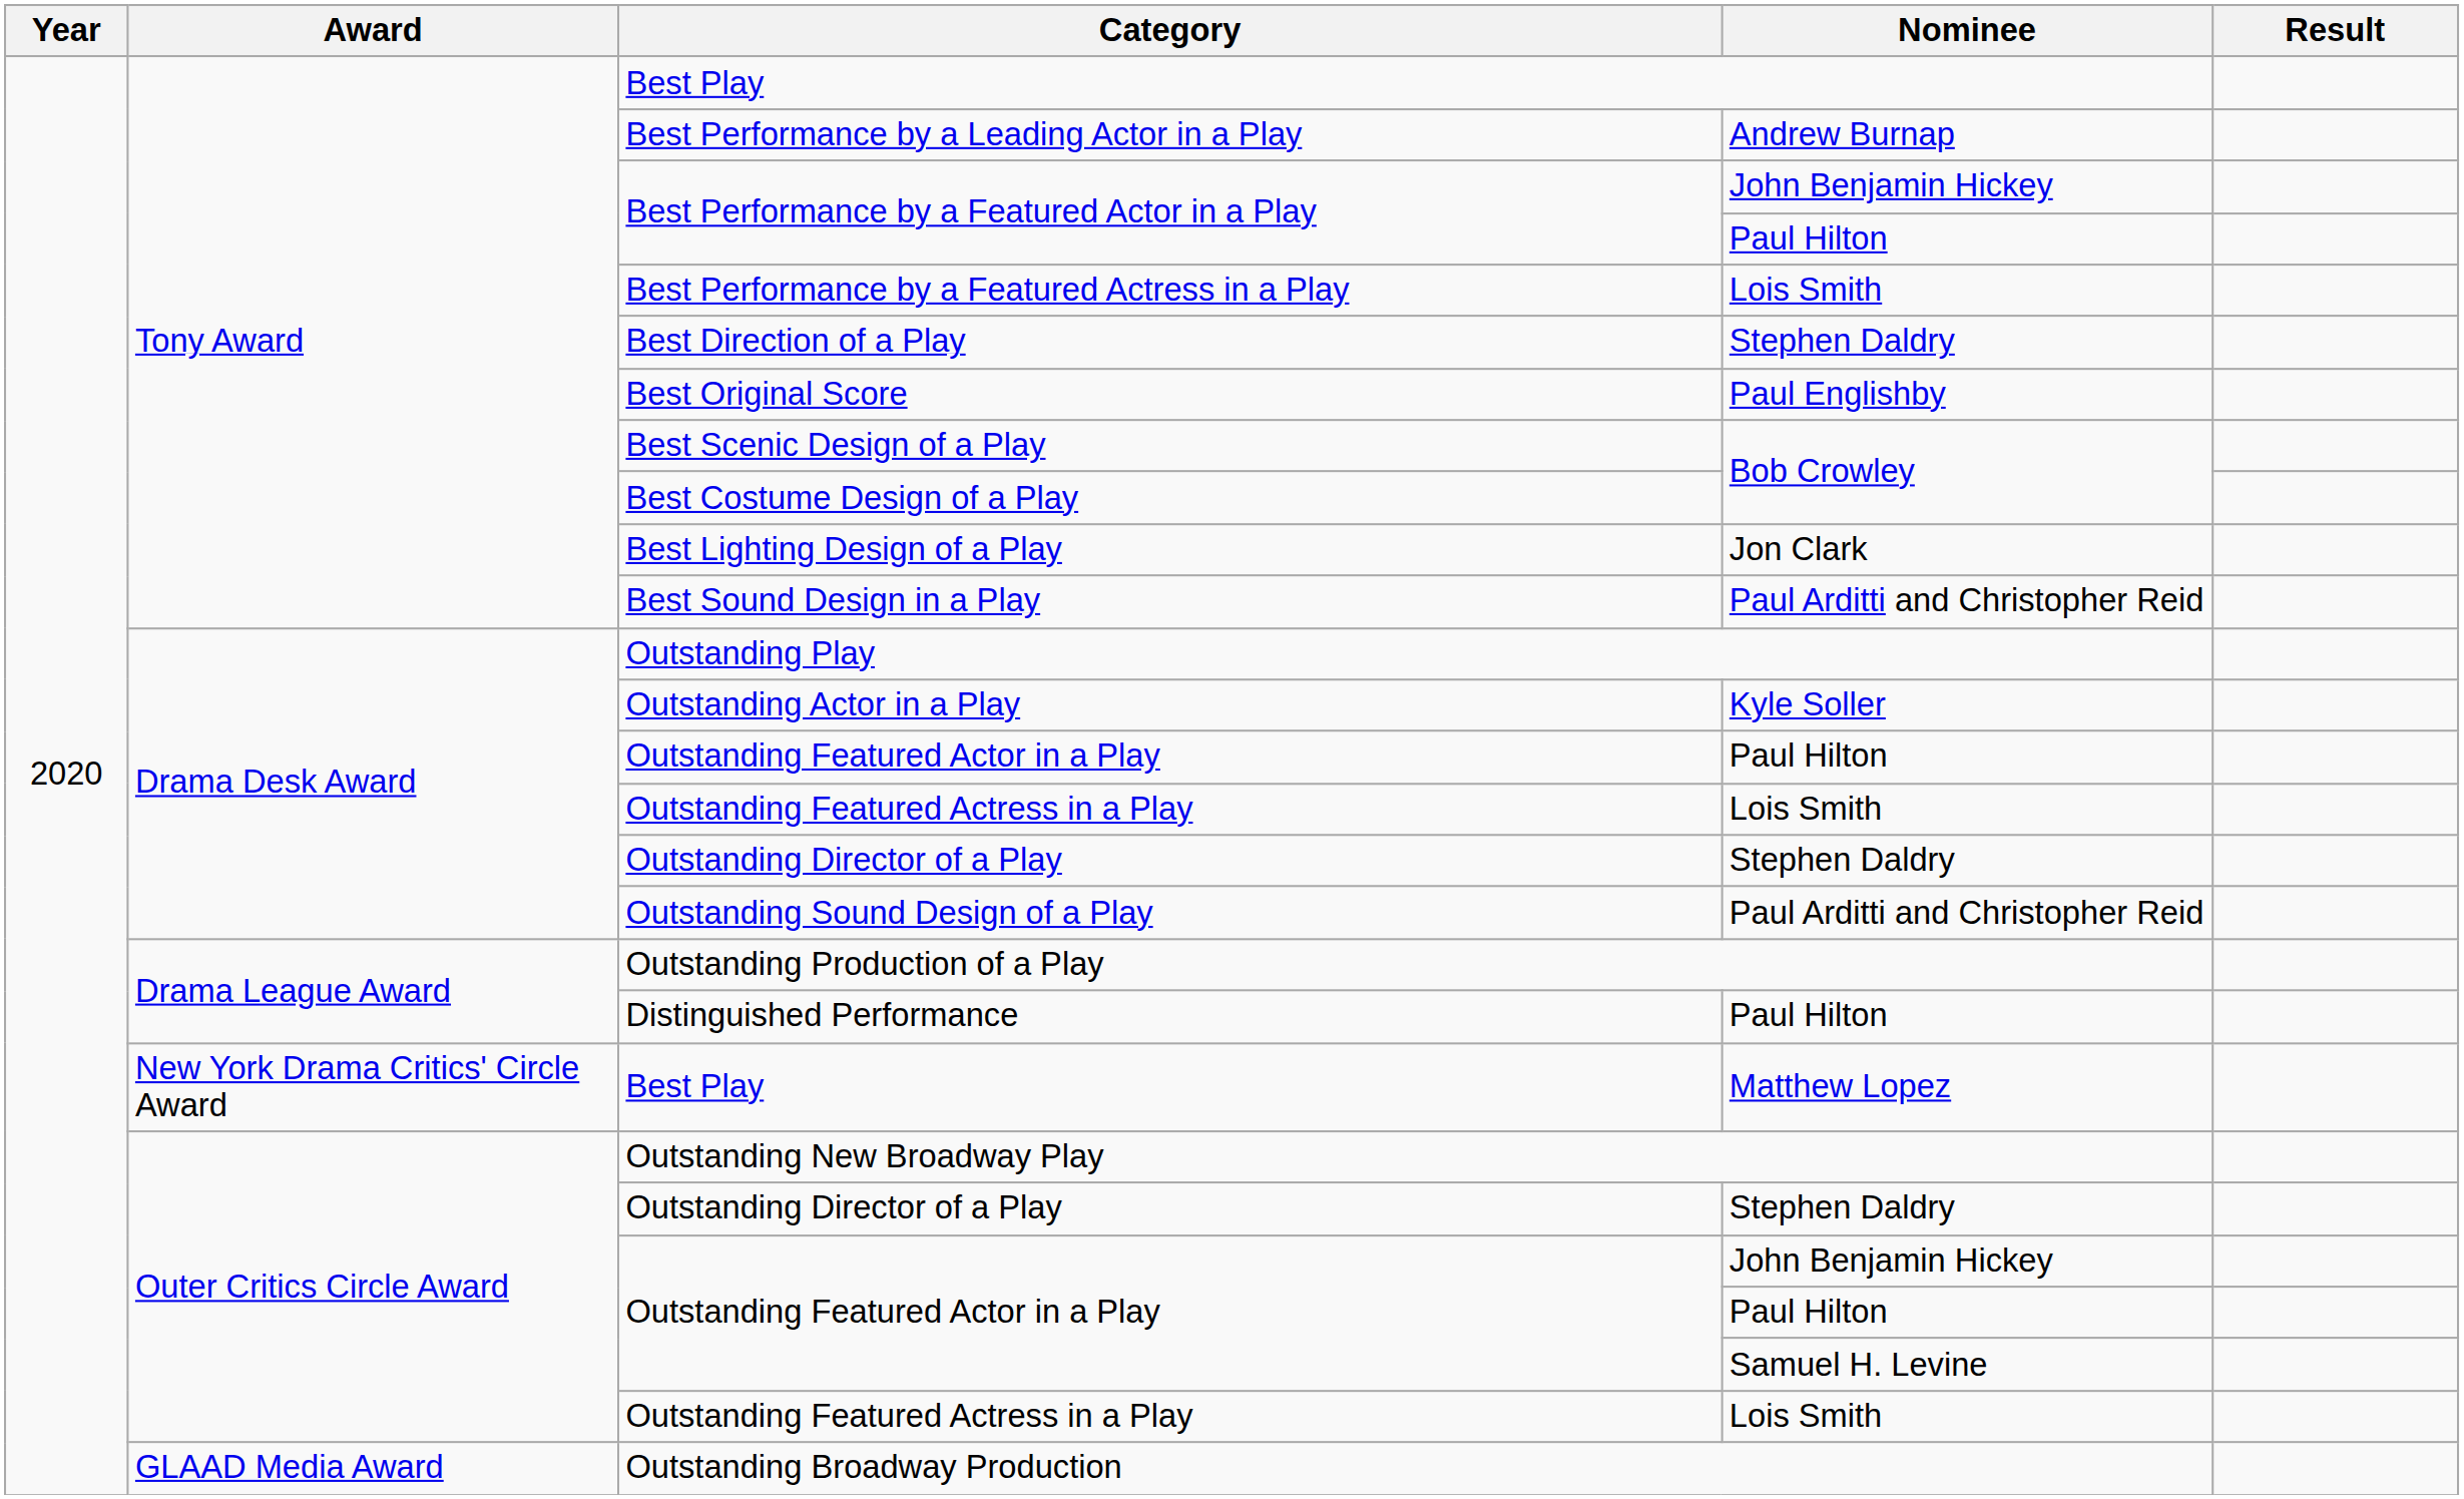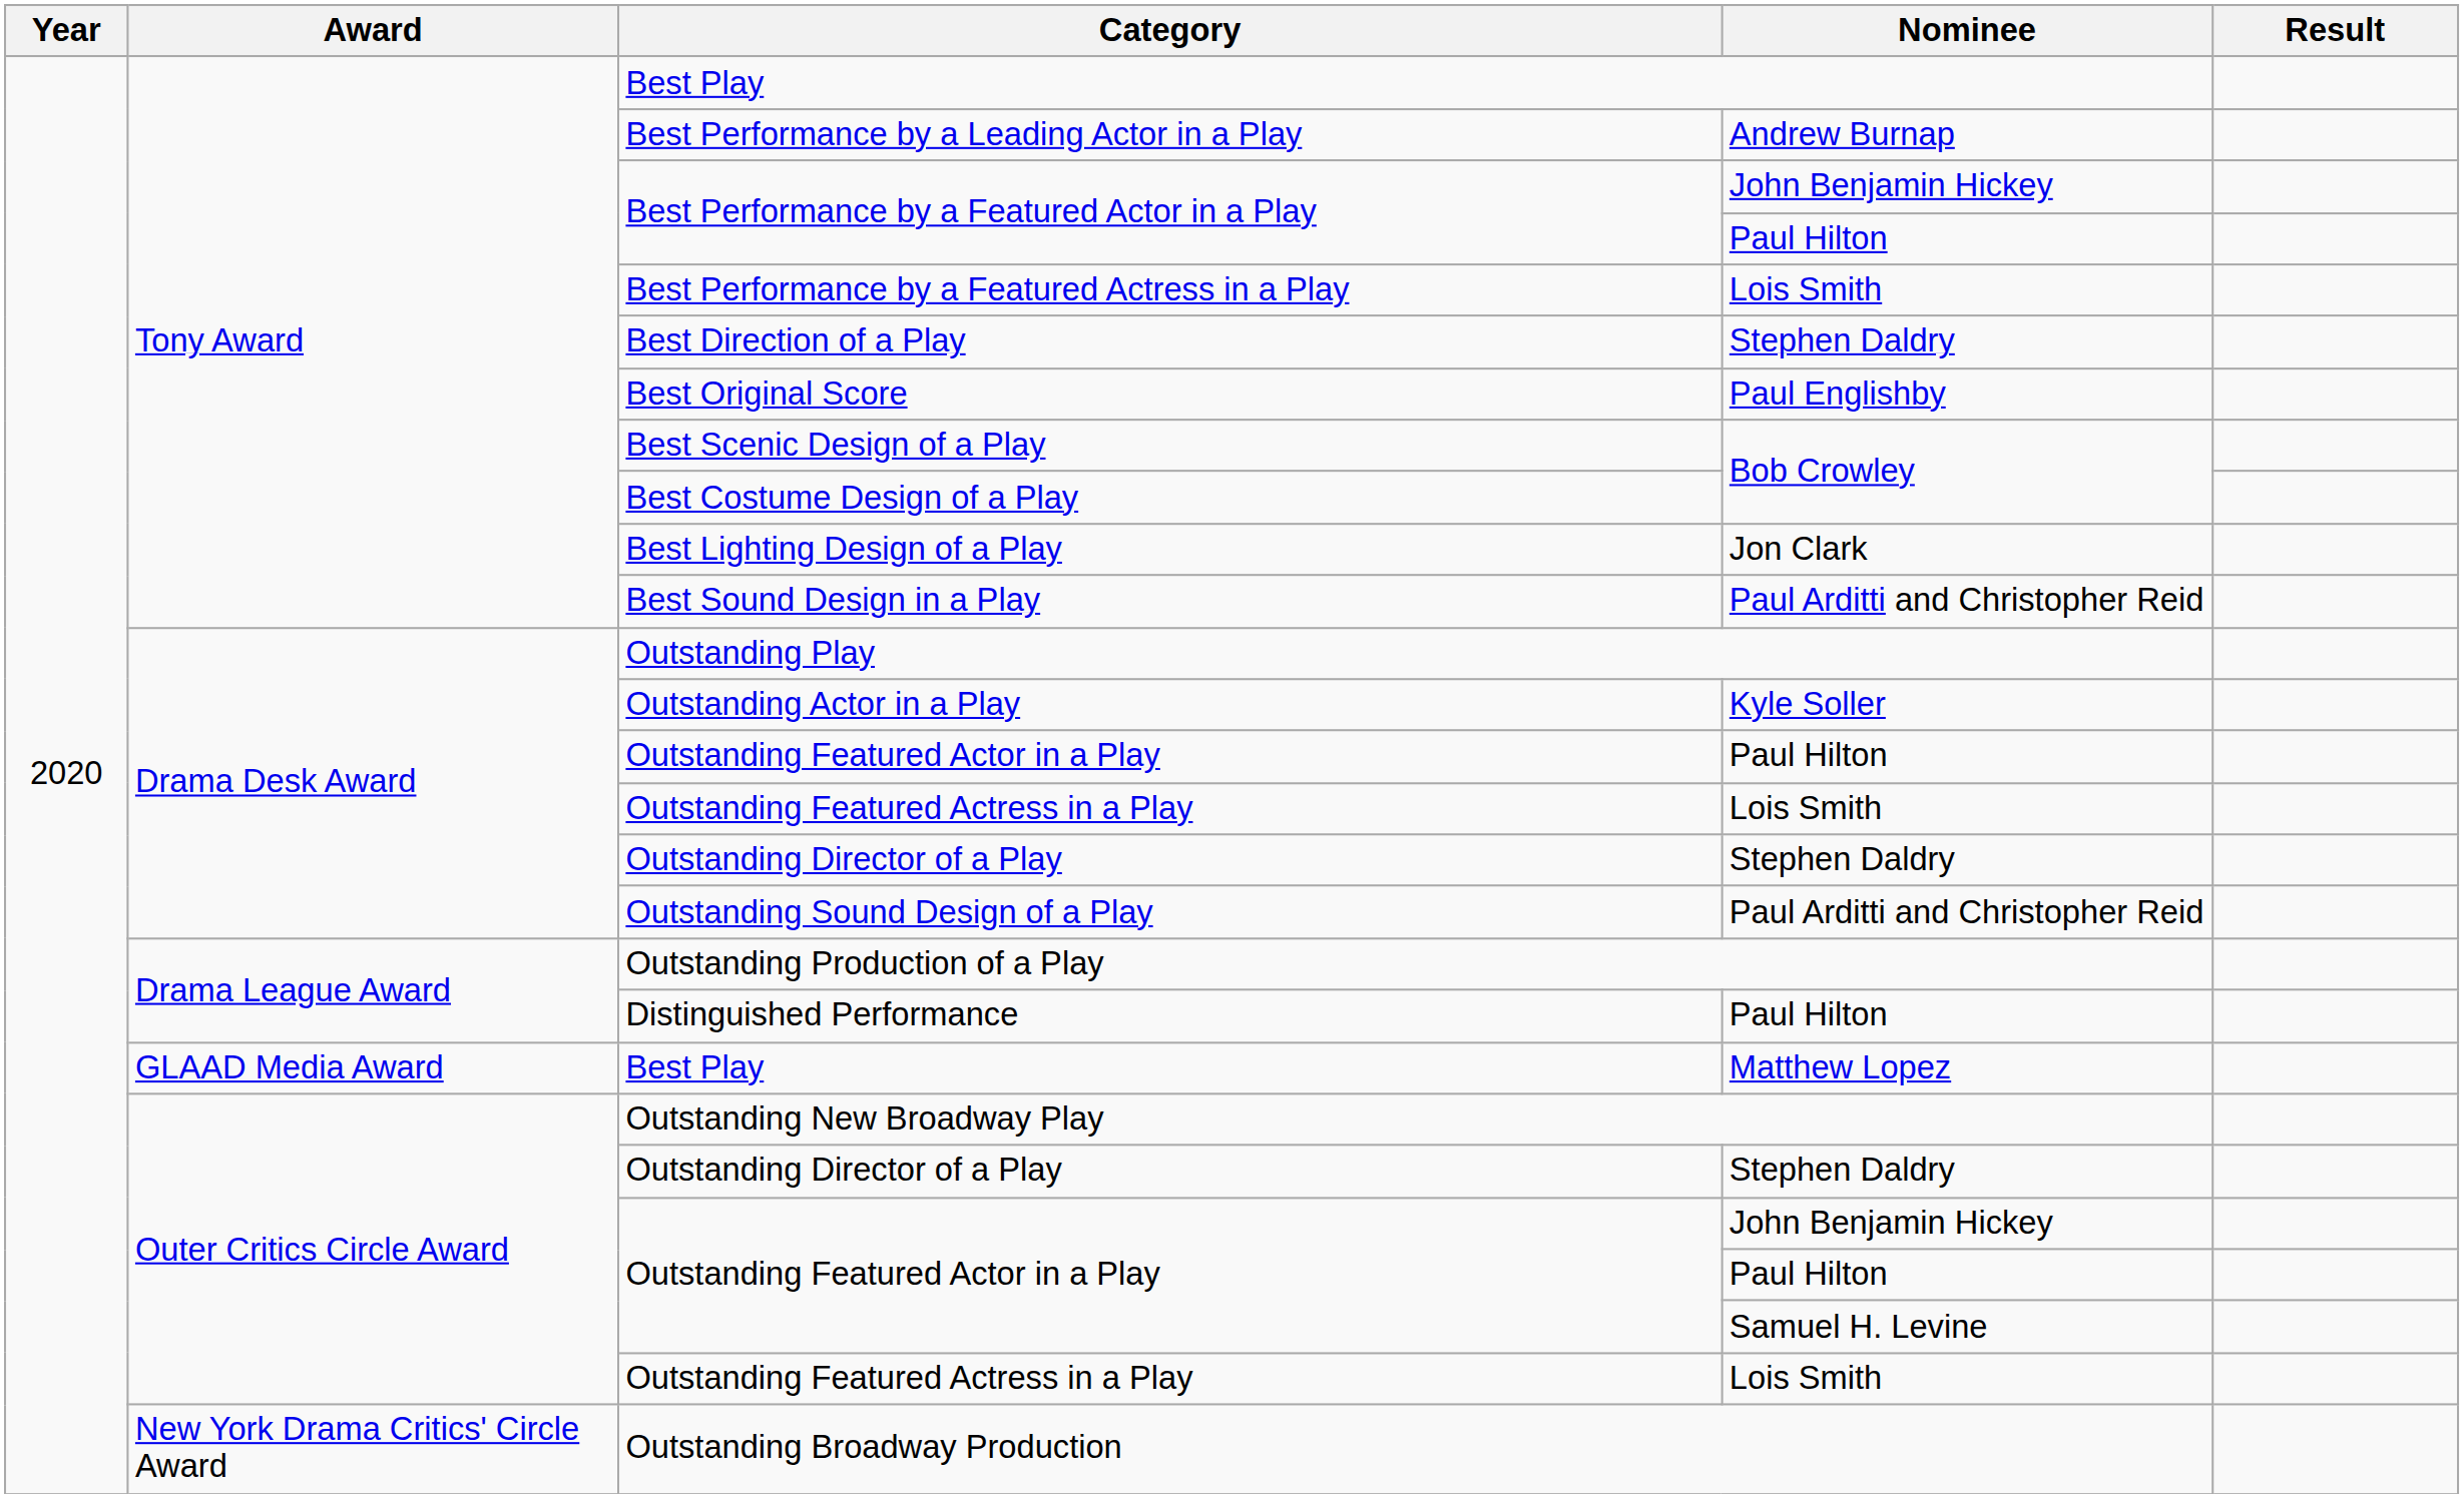 <table class="wikitable" width="95%">
 <tr>
 <th width="5%">Year</th>
 <th width="20%">Award</th>
 <th width="45%">Category</th>
 <th width="20%">Nominee</th>
 <th width="10%">Result</th>
 </tr>
 <tr>
 <td rowspan="27" align="center">2020</td>
 <td rowspan="11"><a href='#'>Tony Award</a></td>
 <td colspan="2"><a href='#'>Best Play</a></td>
 <td></td>
 </tr>
 <tr>
 <td><a href='#'>Best Performance by a Leading Actor in a Play</a></td>
 <td><a href='#'>Andrew Burnap</a></td>
 <td></td>
 </tr>
 <tr>
 <td rowspan="2"><a href='#'>Best Performance by a Featured Actor in a Play</a></td>
 <td><a href='#'>John Benjamin Hickey</a></td>
 <td></td>
 </tr>
 <tr>
 <td><a href='#'>Paul Hilton</a></td>
 <td></td>
 </tr>
 <tr>
 <td><a href='#'>Best Performance by a Featured Actress in a Play</a></td>
 <td><a href='#'>Lois Smith</a></td>
 <td></td>
 </tr>
 <tr>
 <td><a href='#'>Best Direction of a Play</a></td>
 <td><a href='#'>Stephen Daldry</a></td>
 <td></td>
 </tr>
 <tr>
 <td><a href='#'>Best Original Score</a></td>
 <td><a href='#'>Paul Englishby</a></td>
 <td></td>
 </tr>
 <tr>
 <td><a href='#'>Best Scenic Design of a Play</a></td>
 <td rowspan="2"><a href='#'>Bob Crowley</a></td>
 <td></td>
 </tr>
 <tr>
 <td><a href='#'>Best Costume Design of a Play</a></td>
 <td></td>
 </tr>
 <tr>
 <td><a href='#'>Best Lighting Design of a Play</a></td>
 <td>Jon Clark</td>
 <td></td>
 </tr>
 <tr>
 <td><a href='#'>Best Sound Design in a Play</a></td>
 <td><a href='#'>Paul Arditti</a> and Christopher Reid</td>
 <td></td>
 </tr>
 <tr>
 <td rowspan="6"><a href='#'>Drama Desk Award</a></td>
 <td colspan="2"><a href='#'>Outstanding Play</a></td>
 <td></td>
 </tr>
 <tr>
 <td><a href='#'>Outstanding Actor in a Play</a></td>
 <td><a href='#'>Kyle Soller</a></td>
 <td></td>
 </tr>
 <tr>
 <td><a href='#'>Outstanding Featured Actor in a Play</a></td>
 <td>Paul Hilton</td>
 <td></td>
 </tr>
 <tr>
 <td><a href='#'>Outstanding Featured Actress in a Play</a></td>
 <td>Lois Smith</td>
 <td></td>
 </tr>
 <tr>
 <td><a href='#'>Outstanding Director of a Play</a></td>
 <td>Stephen Daldry</td>
 <td></td>
 </tr>
 <tr>
 <td><a href='#'>Outstanding Sound Design of a Play</a></td>
 <td>Paul Arditti and Christopher Reid</td>
 <td></td>
 </tr>
 <tr>
 <td rowspan="2"><a href='#'>Drama League Award</a></td>
 <td colspan="2">Outstanding Production of a Play</td>
 <td></td>
 </tr>
 <tr>
 <td>Distinguished Performance</td>
 <td>Paul Hilton</td>
 <td></td>
 </tr>
 <tr>
-<td><a href='#'>New York Drama Critics' Circle</a> Award</td>
+<td><a href='#'>GLAAD Media Award</a></td>
 <td><a href='#'>Best Play</a></td>
 <td><a href='#'>Matthew Lopez</a></td>
 <td></td>
 </tr>
 <tr>
 <td rowspan="6"><a href='#'>Outer Critics Circle Award</a></td>
 <td colspan="2">Outstanding New Broadway Play</td>
 <td></td>
 </tr>
 <tr>
 <td>Outstanding Director of a Play</td>
 <td>Stephen Daldry</td>
 <td></td>
 </tr>
 <tr>
 <td rowspan="3">Outstanding Featured Actor in a Play</td>
 <td>John Benjamin Hickey</td>
 <td></td>
 </tr>
 <tr>
 <td>Paul Hilton</td>
 <td></td>
 </tr>
 <tr>
 <td>Samuel H. Levine</td>
 <td></td>
 </tr>
 <tr>
 <td>Outstanding Featured Actress in a Play</td>
 <td>Lois Smith</td>
 <td></td>
 </tr>
 <tr>
-<td><a href='#'>GLAAD Media Award</a></td>
+<td><a href='#'>New York Drama Critics' Circle</a> Award</td>
 <td colspan="2">Outstanding Broadway Production</td>
 <td></td>
 </tr>
 </table>
